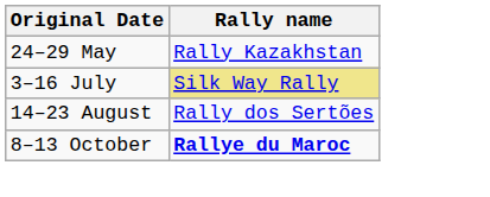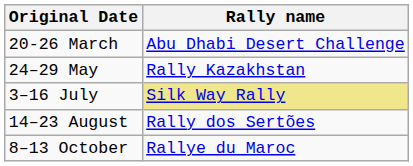 <table class="wikitable" style="font-size: 85%">
 <tr>
 <th>Original Date</th>
 <th>Rally name</th>
+</tr>
+<tr>
+<td>20-26 March</td>
+<td> <a href='#'>Abu Dhabi Desert Challenge</a></td>
 </tr>
 <tr>
 <td>24–29 May</td>
 <td> <a href='#'>Rally Kazakhstan</a></td>
 </tr>
 <tr>
 <td>3–16 July</td>
 <td style="background: khaki;"> <a href='#'>Silk Way Rally</a></td>
 </tr>
 <tr>
 <td>14–23 August</td>
 <td> <a href='#'>Rally dos Sertões</a></td>
 </tr>
 <tr>
 <td>8–13 October</td>
-<td><strong> <a href='#'>Rallye du Maroc</a></strong></td>
+<td> <a href='#'>Rallye du Maroc</a></td>
 </tr>
 </table>
